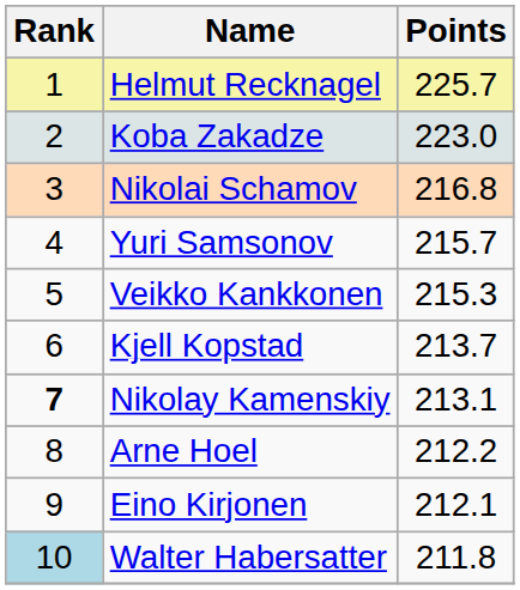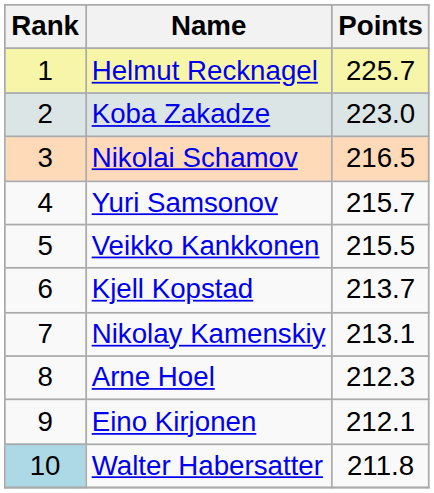 <table class="wikitable sortable">
 <tr>
 <th align=Center>Rank</th>
 <th>Name</th>
 <th>Points</th>
 </tr>
 <tr style="background:#F7F6A8">
 <td align=center>1</td>
 <td> <a href='#'>Helmut Recknagel</a></td>
 <td align=center>225.7</td>
 </tr>
 <tr style="background: #DCE5E5;">
 <td align=center>2</td>
 <td> <a href='#'>Koba Zakadze</a></td>
 <td align=center>223.0</td>
 </tr>
 <tr style="background: #FFDAB9;">
 <td align=center>3</td>
 <td> <a href='#'>Nikolai Schamov</a></td>
-<td align=center>216.8</td>
+<td align=center>216.5</td>
 </tr>
 <tr>
 <td align=center>4</td>
 <td> <a href='#'>Yuri Samsonov</a></td>
 <td align=center>215.7</td>
 </tr>
 <tr>
 <td align=center>5</td>
 <td> <a href='#'>Veikko Kankkonen</a></td>
-<td align=center>215.3</td>
+<td align=center>215.5</td>
 </tr>
 <tr>
 <td align=center>6</td>
 <td> <a href='#'>Kjell Kopstad</a></td>
 <td align=center>213.7</td>
 </tr>
 <tr>
-<td align=center><strong>7</strong></td>
+<td align=center>7</td>
 <td> <a href='#'>Nikolay Kamenskiy</a></td>
 <td align=center>213.1</td>
 </tr>
 <tr>
 <td align=center>8</td>
 <td> <a href='#'>Arne Hoel</a></td>
-<td align=center>212.2</td>
+<td align=center>212.3</td>
 </tr>
 <tr>
 <td align=center>9</td>
 <td> <a href='#'>Eino Kirjonen</a></td>
 <td align=center>212.1</td>
 </tr>
 <tr>
 <td align=center style="background: lightblue;">10</td>
 <td> <a href='#'>Walter Habersatter</a></td>
 <td align=center>211.8</td>
 </tr>
 <tr>
 </tr>
 </table>
